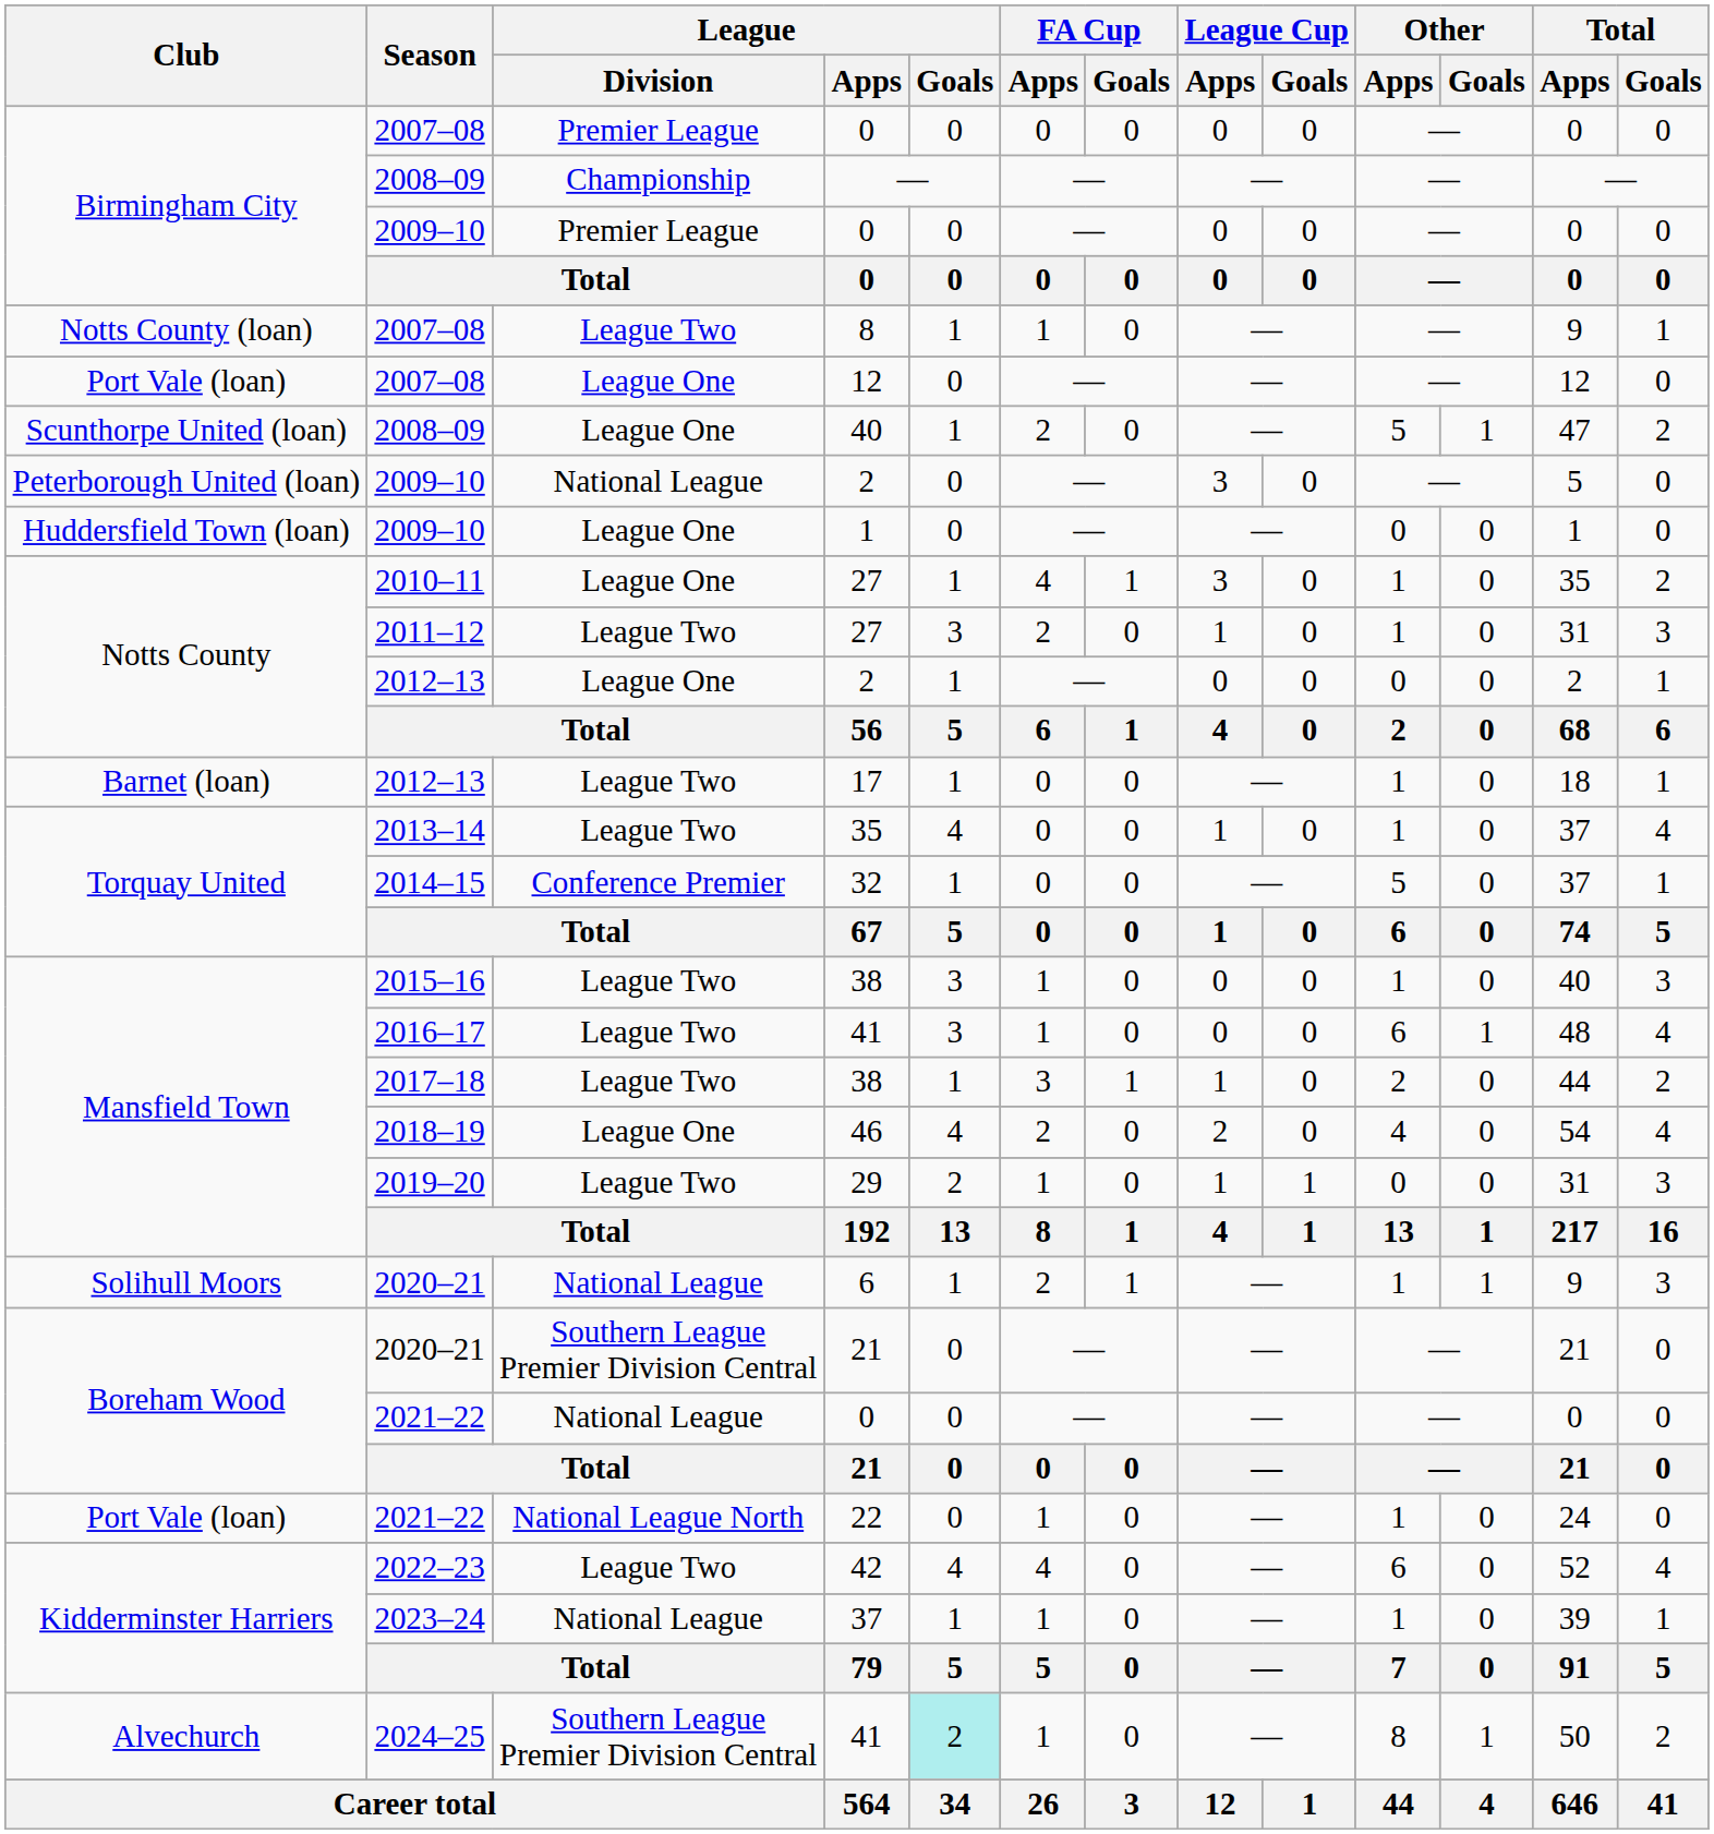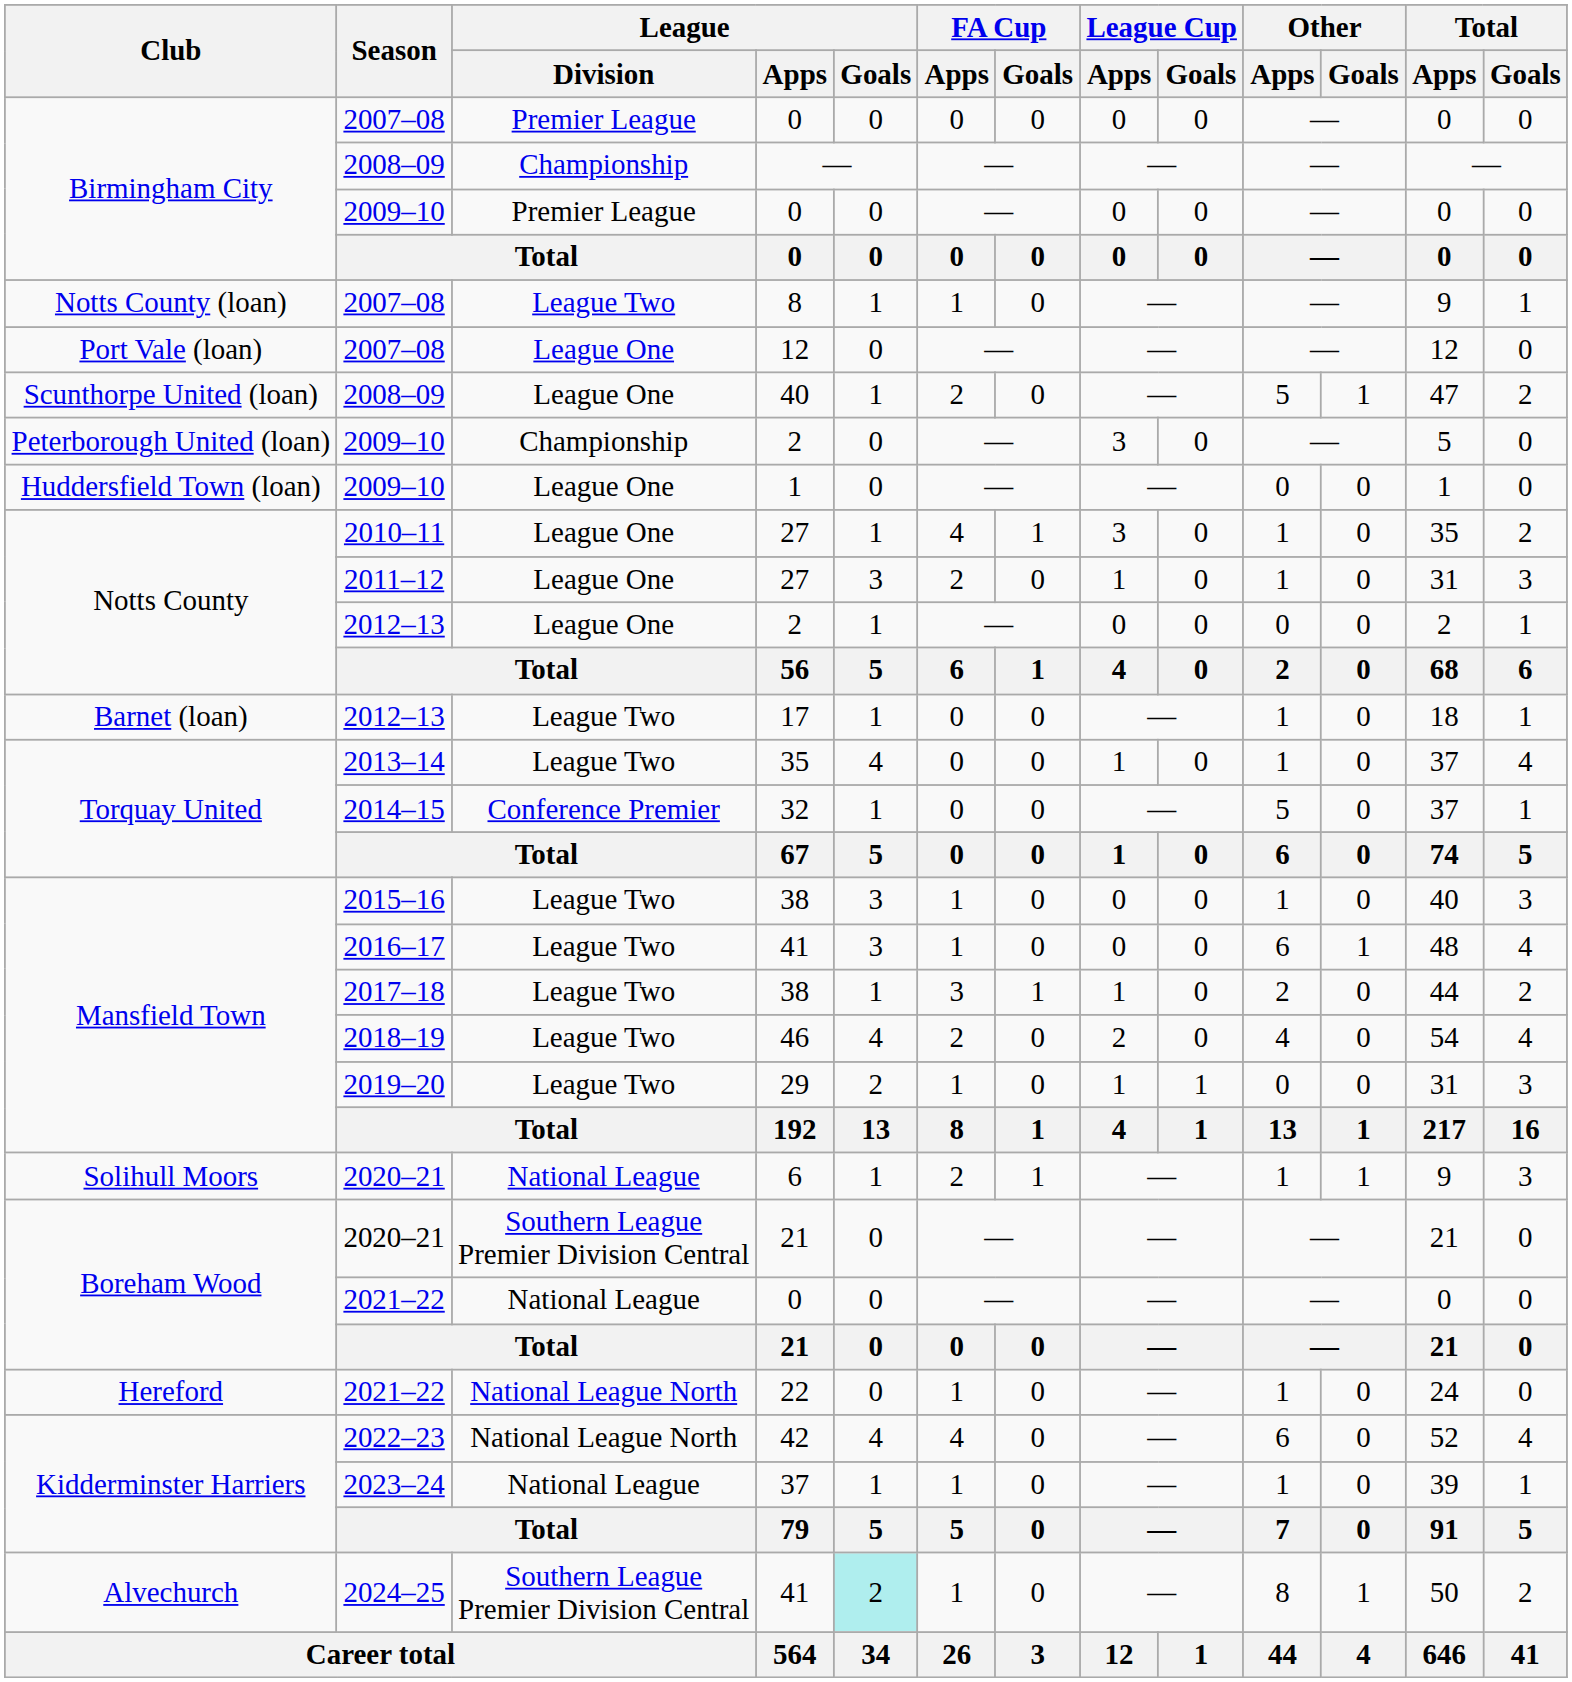 <table class="wikitable" style="text-align: center">
 <tr>
 <th rowspan=2>Club</th>
 <th rowspan=2>Season</th>
 <th colspan=3>League</th>
 <th colspan=2><a href='#'>FA Cup</a></th>
 <th colspan=2><a href='#'>League Cup</a></th>
 <th colspan=2>Other</th>
 <th colspan=2>Total</th>
 </tr>
 <tr>
 <th>Division</th>
 <th>Apps</th>
 <th>Goals</th>
 <th>Apps</th>
 <th>Goals</th>
 <th>Apps</th>
 <th>Goals</th>
 <th>Apps</th>
 <th>Goals</th>
 <th>Apps</th>
 <th>Goals</th>
 </tr>
 <tr>
 <td rowspan=4><a href='#'>Birmingham City</a></td>
 <td><a href='#'>2007–08</a></td>
 <td><a href='#'>Premier League</a></td>
 <td>0</td>
 <td>0</td>
 <td>0</td>
 <td>0</td>
 <td>0</td>
 <td>0</td>
 <td colspan=2>—</td>
 <td>0</td>
 <td>0</td>
 </tr>
 <tr>
 <td><a href='#'>2008–09</a></td>
 <td><a href='#'>Championship</a></td>
 <td colspan=2>—</td>
 <td colspan=2>—</td>
 <td colspan=2>—</td>
 <td colspan=2>—</td>
 <td colspan=2>—</td>
 </tr>
 <tr>
 <td><a href='#'>2009–10</a></td>
 <td>Premier League</td>
 <td>0</td>
 <td>0</td>
 <td colspan=2>—</td>
 <td>0</td>
 <td>0</td>
 <td colspan=2>—</td>
 <td>0</td>
 <td>0</td>
 </tr>
 <tr>
 <th colspan=2>Total</th>
 <th>0</th>
 <th>0</th>
 <th>0</th>
 <th>0</th>
 <th>0</th>
 <th>0</th>
 <th colspan=2>—</th>
 <th>0</th>
 <th>0</th>
 </tr>
 <tr>
 <td><a href='#'>Notts County</a> (loan)</td>
 <td><a href='#'>2007–08</a></td>
 <td><a href='#'>League Two</a></td>
 <td>8</td>
 <td>1</td>
 <td>1</td>
 <td>0</td>
 <td colspan=2>—</td>
 <td colspan=2>—</td>
 <td>9</td>
 <td>1</td>
 </tr>
 <tr>
 <td><a href='#'>Port Vale</a> (loan)</td>
 <td><a href='#'>2007–08</a></td>
 <td><a href='#'>League One</a></td>
 <td>12</td>
 <td>0</td>
 <td colspan=2>—</td>
 <td colspan=2>—</td>
 <td colspan=2>—</td>
 <td>12</td>
 <td>0</td>
 </tr>
 <tr>
 <td><a href='#'>Scunthorpe United</a> (loan)</td>
 <td><a href='#'>2008–09</a></td>
 <td>League One</td>
 <td>40</td>
 <td>1</td>
 <td>2</td>
 <td>0</td>
 <td colspan=2>—</td>
 <td>5</td>
 <td>1</td>
 <td>47</td>
 <td>2</td>
 </tr>
 <tr>
 <td><a href='#'>Peterborough United</a> (loan)</td>
 <td><a href='#'>2009–10</a></td>
-<td>National League</td>
+<td>Championship</td>
 <td>2</td>
 <td>0</td>
 <td colspan=2>—</td>
 <td>3</td>
 <td>0</td>
 <td colspan=2>—</td>
 <td>5</td>
 <td>0</td>
 </tr>
 <tr>
 <td><a href='#'>Huddersfield Town</a> (loan)</td>
 <td><a href='#'>2009–10</a></td>
 <td>League One</td>
 <td>1</td>
 <td>0</td>
 <td colspan=2>—</td>
 <td colspan=2>—</td>
 <td>0</td>
 <td>0</td>
 <td>1</td>
 <td>0</td>
 </tr>
 <tr>
 <td rowspan=4>Notts County</td>
 <td><a href='#'>2010–11</a></td>
 <td>League One</td>
 <td>27</td>
 <td>1</td>
 <td>4</td>
 <td>1</td>
 <td>3</td>
 <td>0</td>
 <td>1</td>
 <td>0</td>
 <td>35</td>
 <td>2</td>
 </tr>
 <tr>
 <td><a href='#'>2011–12</a></td>
-<td>League Two</td>
+<td>League One</td>
 <td>27</td>
 <td>3</td>
 <td>2</td>
 <td>0</td>
 <td>1</td>
 <td>0</td>
 <td>1</td>
 <td>0</td>
 <td>31</td>
 <td>3</td>
 </tr>
 <tr>
 <td><a href='#'>2012–13</a></td>
 <td>League One</td>
 <td>2</td>
 <td>1</td>
 <td colspan=2>—</td>
 <td>0</td>
 <td>0</td>
 <td>0</td>
 <td>0</td>
 <td>2</td>
 <td>1</td>
 </tr>
 <tr>
 <th colspan=2>Total</th>
 <th>56</th>
 <th>5</th>
 <th>6</th>
 <th>1</th>
 <th>4</th>
 <th>0</th>
 <th>2</th>
 <th>0</th>
 <th>68</th>
 <th>6</th>
 </tr>
 <tr>
 <td><a href='#'>Barnet</a> (loan)</td>
 <td><a href='#'>2012–13</a></td>
 <td>League Two</td>
 <td>17</td>
 <td>1</td>
 <td>0</td>
 <td>0</td>
 <td colspan=2>—</td>
 <td>1</td>
 <td>0</td>
 <td>18</td>
 <td>1</td>
 </tr>
 <tr>
 <td rowspan=3><a href='#'>Torquay United</a></td>
 <td><a href='#'>2013–14</a></td>
 <td>League Two</td>
 <td>35</td>
 <td>4</td>
 <td>0</td>
 <td>0</td>
 <td>1</td>
 <td>0</td>
 <td>1</td>
 <td>0</td>
 <td>37</td>
 <td>4</td>
 </tr>
 <tr>
 <td><a href='#'>2014–15</a></td>
 <td><a href='#'>Conference Premier</a></td>
 <td>32</td>
 <td>1</td>
 <td>0</td>
 <td>0</td>
 <td colspan=2>—</td>
 <td>5</td>
 <td>0</td>
 <td>37</td>
 <td>1</td>
 </tr>
 <tr>
 <th colspan=2>Total</th>
 <th>67</th>
 <th>5</th>
 <th>0</th>
 <th>0</th>
 <th>1</th>
 <th>0</th>
 <th>6</th>
 <th>0</th>
 <th>74</th>
 <th>5</th>
 </tr>
 <tr>
 <td rowspan=6><a href='#'>Mansfield Town</a></td>
 <td><a href='#'>2015–16</a></td>
 <td>League Two</td>
 <td>38</td>
 <td>3</td>
 <td>1</td>
 <td>0</td>
 <td>0</td>
 <td>0</td>
 <td>1</td>
 <td>0</td>
 <td>40</td>
 <td>3</td>
 </tr>
 <tr>
 <td><a href='#'>2016–17</a></td>
 <td>League Two</td>
 <td>41</td>
 <td>3</td>
 <td>1</td>
 <td>0</td>
 <td>0</td>
 <td>0</td>
 <td>6</td>
 <td>1</td>
 <td>48</td>
 <td>4</td>
 </tr>
 <tr>
 <td><a href='#'>2017–18</a></td>
 <td>League Two</td>
 <td>38</td>
 <td>1</td>
 <td>3</td>
 <td>1</td>
 <td>1</td>
 <td>0</td>
 <td>2</td>
 <td>0</td>
 <td>44</td>
 <td>2</td>
 </tr>
 <tr>
 <td><a href='#'>2018–19</a></td>
-<td>League One</td>
+<td>League Two</td>
 <td>46</td>
 <td>4</td>
 <td>2</td>
 <td>0</td>
 <td>2</td>
 <td>0</td>
 <td>4</td>
 <td>0</td>
 <td>54</td>
 <td>4</td>
 </tr>
 <tr>
 <td><a href='#'>2019–20</a></td>
 <td>League Two</td>
 <td>29</td>
 <td>2</td>
 <td>1</td>
 <td>0</td>
 <td>1</td>
 <td>1</td>
 <td>0</td>
 <td>0</td>
 <td>31</td>
 <td>3</td>
 </tr>
 <tr>
 <th colspan=2>Total</th>
 <th>192</th>
 <th>13</th>
 <th>8</th>
 <th>1</th>
 <th>4</th>
 <th>1</th>
 <th>13</th>
 <th>1</th>
 <th>217</th>
 <th>16</th>
 </tr>
 <tr>
 <td><a href='#'>Solihull Moors</a></td>
 <td><a href='#'>2020–21</a></td>
 <td><a href='#'>National League</a></td>
 <td>6</td>
 <td>1</td>
 <td>2</td>
 <td>1</td>
 <td colspan=2>—</td>
 <td>1</td>
 <td>1</td>
 <td>9</td>
 <td>3</td>
 </tr>
 <tr>
 <td rowspan=3><a href='#'>Boreham Wood</a></td>
 <td>2020–21</td>
 <td><a href='#'>Southern League</a><br>Premier Division Central</td>
 <td>21</td>
 <td>0</td>
 <td colspan=2>—</td>
 <td colspan=2>—</td>
 <td colspan=2>—</td>
 <td>21</td>
 <td>0</td>
 </tr>
 <tr>
 <td><a href='#'>2021–22</a></td>
 <td>National League</td>
 <td>0</td>
 <td>0</td>
 <td colspan=2>—</td>
 <td colspan=2>—</td>
 <td colspan=2>—</td>
 <td>0</td>
 <td>0</td>
 </tr>
 <tr>
 <th colspan=2>Total</th>
 <th>21</th>
 <th>0</th>
 <th>0</th>
 <th>0</th>
 <th colspan=2>—</th>
 <th colspan=2>—</th>
 <th>21</th>
 <th>0</th>
 </tr>
 <tr>
-<td><a href='#'>Port Vale</a> (loan)</td>
+<td><a href='#'>Hereford</a></td>
 <td><a href='#'>2021–22</a></td>
 <td><a href='#'>National League North</a></td>
 <td>22</td>
 <td>0</td>
 <td>1</td>
 <td>0</td>
 <td colspan=2>—</td>
 <td>1</td>
 <td>0</td>
 <td>24</td>
 <td>0</td>
 </tr>
 <tr>
 <td rowspan=3><a href='#'>Kidderminster Harriers</a></td>
 <td><a href='#'>2022–23</a></td>
-<td>League Two</td>
+<td>National League North</td>
 <td>42</td>
 <td>4</td>
 <td>4</td>
 <td>0</td>
 <td colspan=2>—</td>
 <td>6</td>
 <td>0</td>
 <td>52</td>
 <td>4</td>
 </tr>
 <tr>
 <td><a href='#'>2023–24</a></td>
 <td>National League</td>
 <td>37</td>
 <td>1</td>
 <td>1</td>
 <td>0</td>
 <td colspan=2>—</td>
 <td>1</td>
 <td>0</td>
 <td>39</td>
 <td>1</td>
 </tr>
 <tr>
 <th colspan=2>Total</th>
 <th>79</th>
 <th>5</th>
 <th>5</th>
 <th>0</th>
 <th colspan=2>—</th>
 <th>7</th>
 <th>0</th>
 <th>91</th>
 <th>5</th>
 </tr>
 <tr>
 <td><a href='#'>Alvechurch</a></td>
 <td><a href='#'>2024–25</a></td>
 <td><a href='#'>Southern League</a><br>Premier Division Central</td>
 <td>41</td>
 <td style="background: paleturquoise;">2</td>
 <td>1</td>
 <td>0</td>
 <td colspan=2>—</td>
 <td>8</td>
 <td>1</td>
 <td>50</td>
 <td>2</td>
 </tr>
 <tr>
 <th colspan=3>Career total</th>
 <th>564</th>
 <th>34</th>
 <th>26</th>
 <th>3</th>
 <th>12</th>
 <th>1</th>
 <th>44</th>
 <th>4</th>
 <th>646</th>
 <th>41</th>
 </tr>
 </table>
